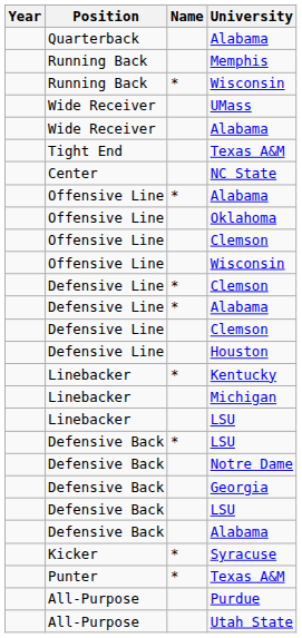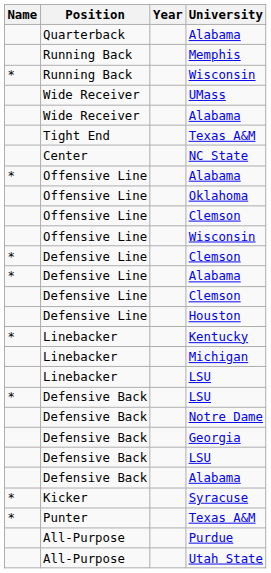 <table class="wikitable sortable">
 <tr>
+<th>Name</th>
+<th>Position</th>
 <th>Year</th>
-<th>Position</th>
-<th>Name</th>
 <th>University</th>
 </tr>
 <tr>
 <td></td>
 <td>Quarterback</td>
 <td></td>
 <td><a href='#'>Alabama</a></td>
 </tr>
 <tr>
 <td></td>
 <td>Running Back</td>
 <td></td>
 <td><a href='#'>Memphis</a></td>
 </tr>
 <tr>
+<td>*</td>
+<td>Running Back</td>
 <td></td>
-<td>Running Back</td>
-<td>*</td>
 <td><a href='#'>Wisconsin</a></td>
 </tr>
 <tr>
 <td></td>
 <td>Wide Receiver</td>
 <td></td>
 <td><a href='#'>UMass</a></td>
 </tr>
 <tr>
 <td></td>
 <td>Wide Receiver</td>
 <td></td>
 <td><a href='#'>Alabama</a></td>
 </tr>
 <tr>
 <td></td>
 <td>Tight End</td>
 <td></td>
 <td><a href='#'>Texas A&M</a></td>
 </tr>
 <tr>
 <td></td>
 <td>Center</td>
 <td></td>
 <td><a href='#'>NC State</a></td>
 </tr>
 <tr>
+<td>*</td>
+<td>Offensive Line</td>
 <td></td>
-<td>Offensive Line</td>
-<td>*</td>
 <td><a href='#'>Alabama</a></td>
 </tr>
 <tr>
 <td></td>
 <td>Offensive Line</td>
 <td></td>
 <td><a href='#'>Oklahoma</a></td>
 </tr>
 <tr>
 <td></td>
 <td>Offensive Line</td>
 <td></td>
 <td><a href='#'>Clemson</a></td>
 </tr>
 <tr>
 <td></td>
 <td>Offensive Line</td>
 <td></td>
 <td><a href='#'>Wisconsin</a></td>
 </tr>
 <tr>
+<td>*</td>
+<td>Defensive Line</td>
 <td></td>
-<td>Defensive Line</td>
-<td>*</td>
 <td><a href='#'>Clemson</a></td>
 </tr>
 <tr>
+<td>*</td>
+<td>Defensive Line</td>
 <td></td>
-<td>Defensive Line</td>
-<td>*</td>
 <td><a href='#'>Alabama</a></td>
 </tr>
 <tr>
 <td></td>
 <td>Defensive Line</td>
 <td></td>
 <td><a href='#'>Clemson</a></td>
 </tr>
 <tr>
 <td></td>
 <td>Defensive Line</td>
 <td></td>
 <td><a href='#'>Houston</a></td>
 </tr>
 <tr>
+<td>*</td>
+<td>Linebacker</td>
 <td></td>
-<td>Linebacker</td>
-<td>*</td>
 <td><a href='#'>Kentucky</a></td>
 </tr>
 <tr>
 <td></td>
 <td>Linebacker</td>
 <td></td>
 <td><a href='#'>Michigan</a></td>
 </tr>
 <tr>
 <td></td>
 <td>Linebacker</td>
 <td></td>
 <td><a href='#'>LSU</a></td>
 </tr>
 <tr>
+<td>*</td>
+<td>Defensive Back</td>
 <td></td>
-<td>Defensive Back</td>
-<td>*</td>
 <td><a href='#'>LSU</a></td>
 </tr>
 <tr>
 <td></td>
 <td>Defensive Back</td>
 <td></td>
 <td><a href='#'>Notre Dame</a></td>
 </tr>
 <tr>
 <td></td>
 <td>Defensive Back</td>
 <td></td>
 <td><a href='#'>Georgia</a></td>
 </tr>
 <tr>
 <td></td>
 <td>Defensive Back</td>
 <td></td>
 <td><a href='#'>LSU</a></td>
 </tr>
 <tr>
 <td></td>
 <td>Defensive Back</td>
 <td></td>
 <td><a href='#'>Alabama</a></td>
 </tr>
 <tr>
+<td>*</td>
+<td>Kicker</td>
 <td></td>
-<td>Kicker</td>
-<td>*</td>
 <td><a href='#'>Syracuse</a></td>
 </tr>
 <tr>
+<td>*</td>
+<td>Punter</td>
 <td></td>
-<td>Punter</td>
-<td>*</td>
 <td><a href='#'>Texas A&M</a></td>
 </tr>
 <tr>
 <td></td>
 <td>All-Purpose</td>
 <td></td>
 <td><a href='#'>Purdue</a></td>
 </tr>
 <tr>
 <td></td>
 <td>All-Purpose</td>
 <td></td>
 <td><a href='#'>Utah State</a></td>
 </tr>
 </table>
